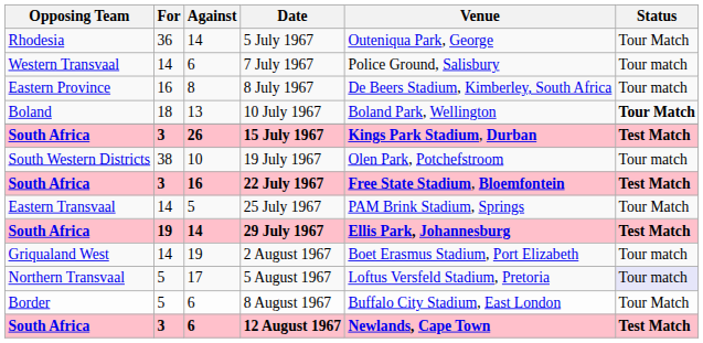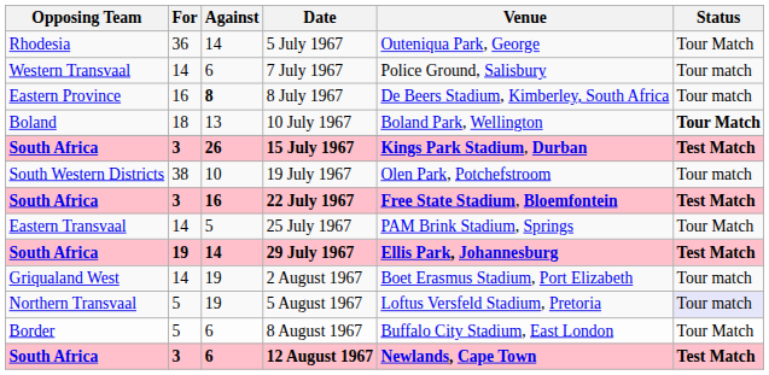 <table class=wikitable>
 <tr>
 <th>Opposing Team</th>
 <th>For</th>
 <th>Against</th>
 <th>Date</th>
 <th>Venue</th>
 <th>Status</th>
 </tr>
 <tr>
 <td><a href='#'>Rhodesia</a></td>
 <td>36</td>
 <td>14</td>
 <td>5 July 1967</td>
 <td><a href='#'>Outeniqua Park</a>, <a href='#'>George</a></td>
 <td>Tour Match</td>
 </tr>
 <tr>
 <td><a href='#'>Western Transvaal</a></td>
 <td>14</td>
 <td>6</td>
 <td>7 July 1967</td>
 <td>Police Ground, <a href='#'>Salisbury</a></td>
 <td>Tour match</td>
 </tr>
 <tr>
 <td><a href='#'>Eastern Province</a></td>
 <td>16</td>
-<td>8</td>
+<td><strong>8</strong></td>
 <td>8 July 1967</td>
 <td><a href='#'>De Beers Stadium</a>, <a href='#'>Kimberley, South Africa</a></td>
 <td>Tour match</td>
 </tr>
 <tr>
 <td><a href='#'>Boland</a></td>
 <td>18</td>
 <td>13</td>
 <td>10 July 1967</td>
 <td><a href='#'>Boland Park</a>, <a href='#'>Wellington</a></td>
 <td><strong>Tour Match</strong></td>
 </tr>
 <tr>
 </tr>
 <tr bgcolor=pink>
 <td><strong><a href='#'>South Africa</a></strong></td>
 <td><strong>3</strong></td>
 <td><strong>26</strong></td>
 <td><strong>15 July 1967</strong></td>
 <td><strong><a href='#'>Kings Park Stadium</a></strong>, <strong><a href='#'>Durban</a></strong></td>
 <td><strong>Test Match</strong></td>
 </tr>
 <tr>
 <td><a href='#'>South Western Districts</a></td>
 <td>38</td>
 <td>10</td>
 <td>19 July 1967</td>
 <td><a href='#'>Olen Park</a>, <a href='#'>Potchefstroom</a></td>
 <td>Tour match</td>
 </tr>
 <tr bgcolor=pink>
 <td><strong><a href='#'>South Africa</a></strong></td>
 <td><strong>3</strong></td>
 <td><strong>16</strong></td>
 <td><strong>22 July 1967</strong></td>
 <td><strong><a href='#'>Free State Stadium</a></strong>, <strong><a href='#'>Bloemfontein</a></strong></td>
 <td><strong>Test Match</strong></td>
 </tr>
 <tr>
 <td><a href='#'>Eastern Transvaal</a></td>
 <td>14</td>
 <td>5</td>
 <td>25 July 1967</td>
 <td><a href='#'>PAM Brink Stadium</a>, <a href='#'>Springs</a></td>
 <td>Tour Match</td>
 </tr>
 <tr bgcolor=pink>
 <td><strong><a href='#'>South Africa</a></strong></td>
 <td><strong>19</strong></td>
 <td><strong>14</strong></td>
 <td><strong>29 July 1967</strong></td>
 <td><strong><a href='#'>Ellis Park</a>, <a href='#'>Johannesburg</a></strong></td>
 <td><strong>Test Match</strong></td>
 </tr>
 <tr>
 <td><a href='#'>Griqualand West</a></td>
 <td>14</td>
 <td>19</td>
 <td>2 August 1967</td>
 <td><a href='#'>Boet Erasmus Stadium</a>, <a href='#'>Port Elizabeth</a></td>
 <td>Tour match</td>
 </tr>
 <tr>
 <td><a href='#'>Northern Transvaal</a></td>
 <td>5</td>
-<td>17</td>
+<td>19</td>
 <td>5 August 1967</td>
 <td><a href='#'>Loftus Versfeld Stadium</a>, <a href='#'>Pretoria</a></td>
 <td style="background: lavender;">Tour match</td>
 </tr>
 <tr bgcolor=#fdfdfd>
 <td><a href='#'>Border</a></td>
 <td>5</td>
 <td>6</td>
 <td>8 August 1967</td>
 <td><a href='#'>Buffalo City Stadium</a>, <a href='#'>East London</a></td>
 <td>Tour Match</td>
 </tr>
 <tr bgcolor=pink>
 <td><strong><a href='#'>South Africa</a></strong></td>
 <td><strong>3</strong></td>
 <td><strong>6</strong></td>
 <td><strong>12 August 1967</strong></td>
 <td><strong><a href='#'>Newlands</a>, <a href='#'>Cape Town</a></strong></td>
 <td><strong>Test Match</strong></td>
 </tr>
 </table>
